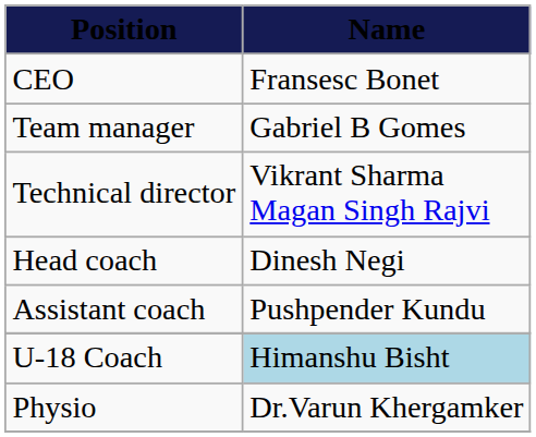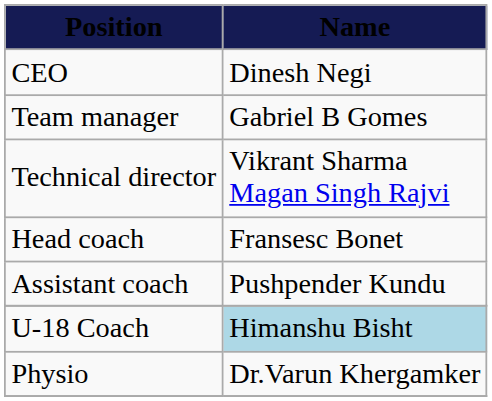 <table class="wikitable">
 <tr>
 <th style="background:#151B54;"><strong>Position</strong></th>
 <th style="background:#151B54;"><strong>Name</strong></th>
 </tr>
 <tr>
 <td>CEO</td>
-<td> Fransesc Bonet</td>
+<td> Dinesh Negi</td>
 </tr>
 <tr>
 <td>Team manager</td>
 <td> Gabriel B Gomes</td>
 </tr>
 <tr>
 <td>Technical director</td>
 <td> Vikrant Sharma<br> <a href='#'>Magan Singh Rajvi</a></td>
 </tr>
 <tr>
 <td>Head coach</td>
-<td> Dinesh Negi</td>
+<td> Fransesc Bonet</td>
 </tr>
 <tr>
 <td>Assistant coach</td>
 <td> Pushpender Kundu</td>
 </tr>
 <tr>
 </tr>
 <tr>
 <td>U-18 Coach</td>
 <td style="background: lightblue;"> Himanshu Bisht</td>
 </tr>
 <tr>
 <td>Physio</td>
 <td> Dr.Varun Khergamker</td>
 </tr>
 <tr>
 </tr>
 </table>
